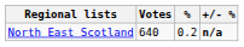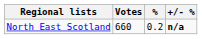 <table class="wikitable sortable">
 <tr>
 <th>Regional lists</th>
 <th>Votes</th>
 <th>%</th>
 <th>+/- %</th>
 </tr>
 <tr>
 <td><a href='#'>North East Scotland</a></td>
-<td>640</td>
+<td>660</td>
 <td>0.2</td>
 <td><strong>n/a</strong></td>
 </tr>
 </table>
